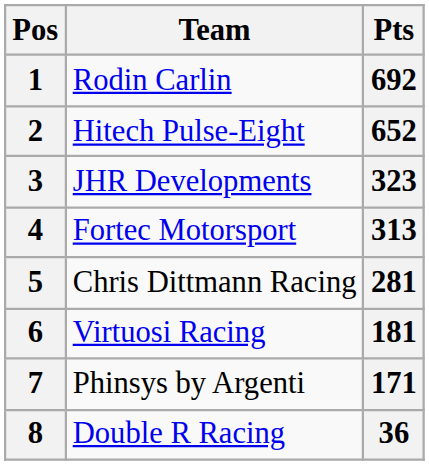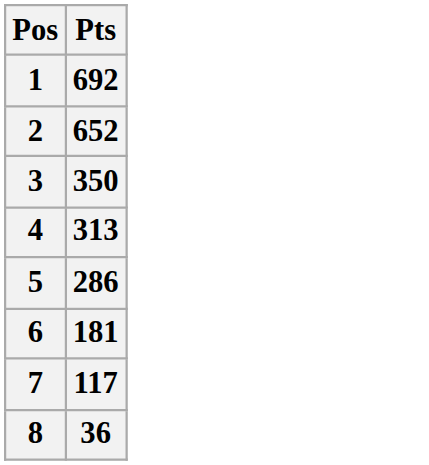 <table class="wikitable" style="font-size: 85%">
 <tr>
 <th>Pos</th>
-<th>Team</th>
 <th>Pts</th>
 </tr>
 <tr>
 <th>1</th>
-<td><a href='#'>Rodin Carlin</a></td>
 <th>692</th>
 </tr>
 <tr>
 <th>2</th>
-<td><a href='#'>Hitech Pulse-Eight</a></td>
 <th>652</th>
 </tr>
 <tr>
 <th>3</th>
-<td><a href='#'>JHR Developments</a></td>
-<th>323</th>
+<th>350</th>
 </tr>
 <tr>
 <th>4</th>
-<td><a href='#'>Fortec Motorsport</a></td>
 <th>313</th>
 </tr>
 <tr>
 <th>5</th>
-<td>Chris Dittmann Racing</td>
-<th>281</th>
+<th>286</th>
 </tr>
 <tr>
 <th>6</th>
-<td><a href='#'>Virtuosi Racing</a></td>
 <th>181</th>
 </tr>
 <tr>
 <th>7</th>
-<td>Phinsys by Argenti</td>
-<th>171</th>
+<th>117</th>
 </tr>
 <tr>
 <th>8</th>
-<td><a href='#'>Double R Racing</a></td>
 <th>36</th>
 </tr>
 </table>
